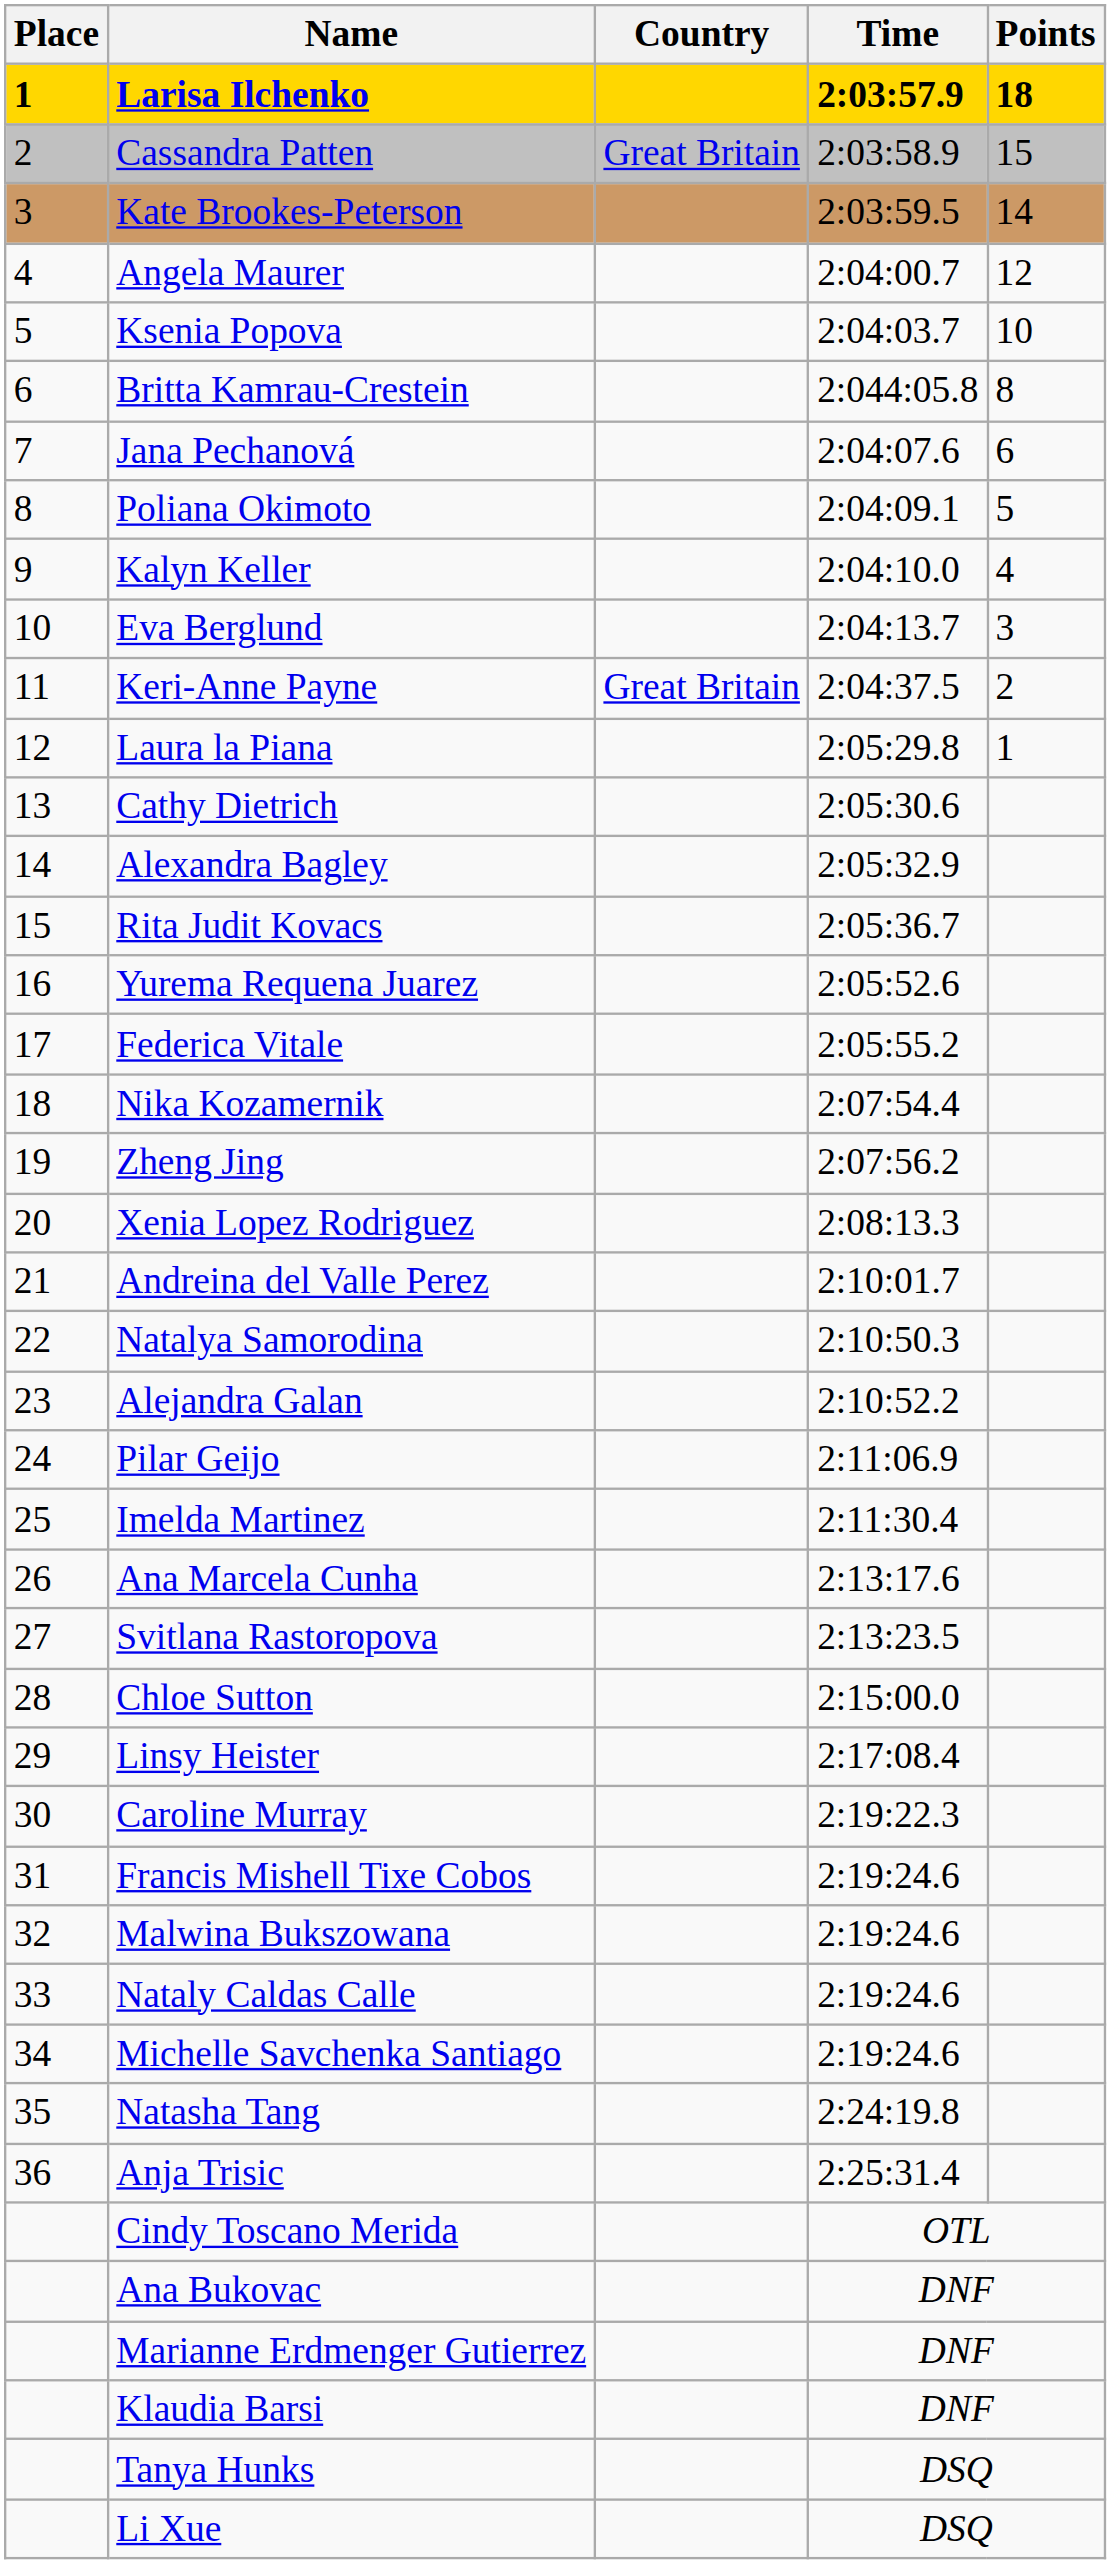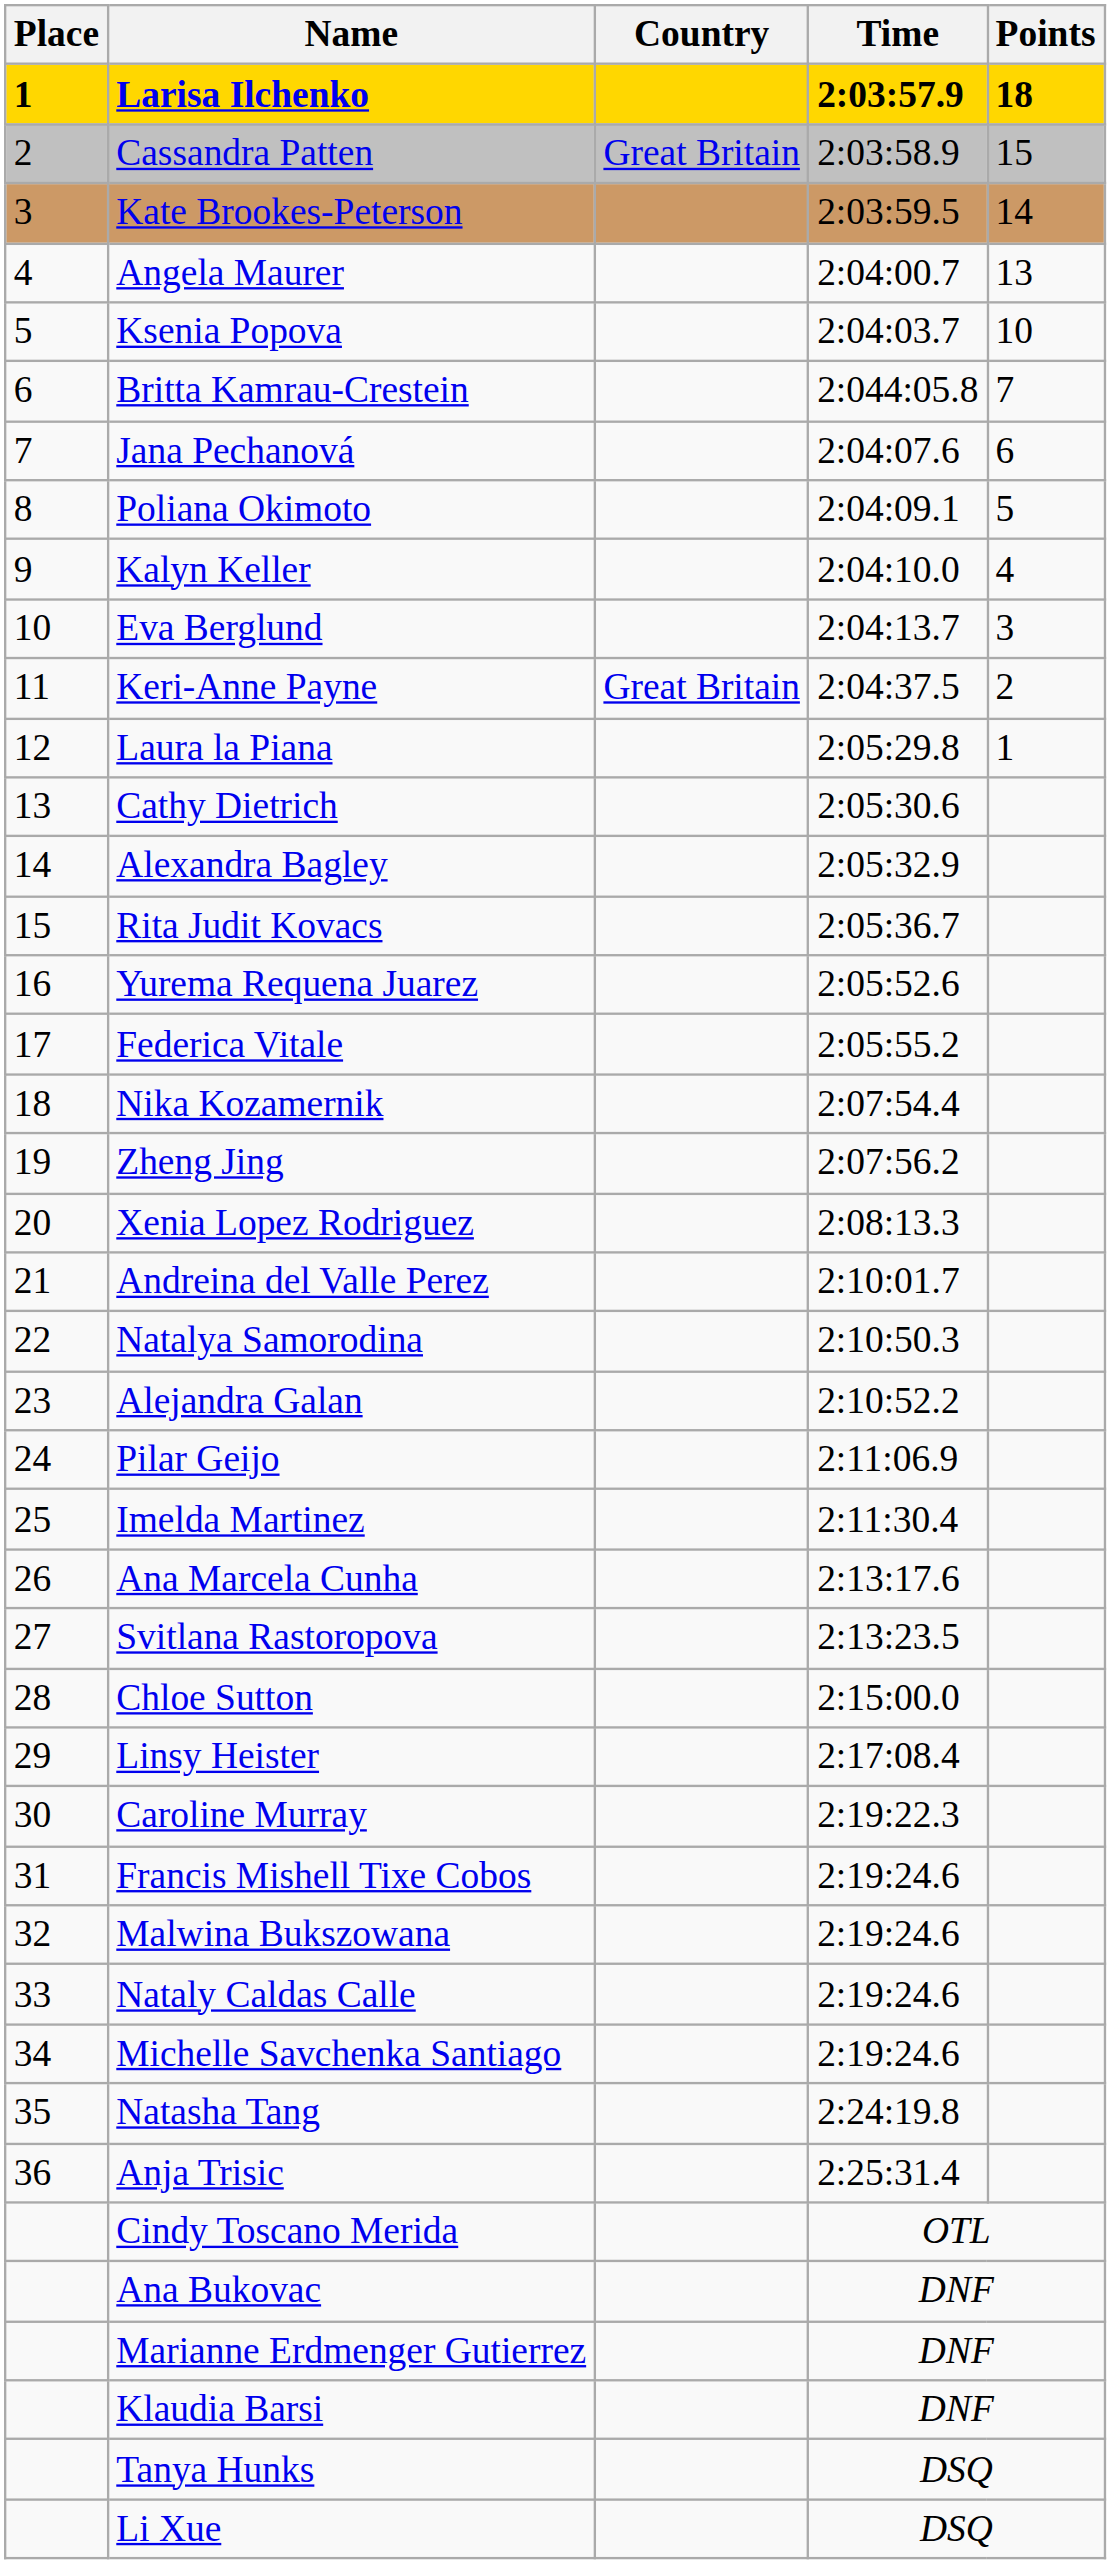 <table class="wikitable">
 <tr>
 <th>Place</th>
 <th>Name</th>
 <th>Country</th>
 <th>Time</th>
 <th>Points</th>
 </tr>
 <tr bgcolor=gold>
 <td><strong>1</strong></td>
 <td><strong><a href='#'>Larisa Ilchenko</a></strong></td>
 <td><strong></strong></td>
 <td><strong>2:03:57.9</strong></td>
 <td><strong>18</strong></td>
 </tr>
 <tr bgcolor=silver>
 <td>2</td>
 <td><a href='#'>Cassandra Patten</a></td>
 <td> <a href='#'>Great Britain</a></td>
 <td>2:03:58.9</td>
 <td>15</td>
 </tr>
 <tr bgcolor=cc9966>
 <td>3</td>
 <td><a href='#'>Kate Brookes-Peterson</a></td>
 <td></td>
 <td>2:03:59.5</td>
 <td>14</td>
 </tr>
 <tr>
 <td>4</td>
 <td><a href='#'>Angela Maurer</a></td>
 <td></td>
 <td>2:04:00.7</td>
-<td>12</td>
+<td>13</td>
 </tr>
 <tr>
 <td>5</td>
 <td><a href='#'>Ksenia Popova</a></td>
 <td></td>
 <td>2:04:03.7</td>
 <td>10</td>
 </tr>
 <tr>
 <td>6</td>
 <td><a href='#'>Britta Kamrau-Crestein</a></td>
 <td></td>
 <td>2:044:05.8</td>
-<td>8</td>
+<td>7</td>
 </tr>
 <tr>
 <td>7</td>
 <td><a href='#'>Jana Pechanová</a></td>
 <td></td>
 <td>2:04:07.6</td>
 <td>6</td>
 </tr>
 <tr>
 <td>8</td>
 <td><a href='#'>Poliana Okimoto</a></td>
 <td></td>
 <td>2:04:09.1</td>
 <td>5</td>
 </tr>
 <tr>
 <td>9</td>
 <td><a href='#'>Kalyn Keller</a></td>
 <td></td>
 <td>2:04:10.0</td>
 <td>4</td>
 </tr>
 <tr>
 <td>10</td>
 <td><a href='#'>Eva Berglund</a></td>
 <td></td>
 <td>2:04:13.7</td>
 <td>3</td>
 </tr>
 <tr>
 <td>11</td>
 <td><a href='#'>Keri-Anne Payne</a></td>
 <td> <a href='#'>Great Britain</a></td>
 <td>2:04:37.5</td>
 <td>2</td>
 </tr>
 <tr>
 <td>12</td>
 <td><a href='#'>Laura la Piana</a></td>
 <td></td>
 <td>2:05:29.8</td>
 <td>1</td>
 </tr>
 <tr>
 <td>13</td>
 <td><a href='#'>Cathy Dietrich</a></td>
 <td></td>
 <td>2:05:30.6</td>
 <td></td>
 </tr>
 <tr>
 <td>14</td>
 <td><a href='#'>Alexandra Bagley</a></td>
 <td></td>
 <td>2:05:32.9</td>
 <td></td>
 </tr>
 <tr>
 <td>15</td>
 <td><a href='#'>Rita Judit Kovacs</a></td>
 <td></td>
 <td>2:05:36.7</td>
 <td></td>
 </tr>
 <tr>
 <td>16</td>
 <td><a href='#'>Yurema Requena Juarez</a></td>
 <td></td>
 <td>2:05:52.6</td>
 <td></td>
 </tr>
 <tr>
 <td>17</td>
 <td><a href='#'>Federica Vitale</a></td>
 <td></td>
 <td>2:05:55.2</td>
 <td></td>
 </tr>
 <tr>
 <td>18</td>
 <td><a href='#'>Nika Kozamernik</a></td>
 <td></td>
 <td>2:07:54.4</td>
 <td></td>
 </tr>
 <tr>
 <td>19</td>
 <td><a href='#'>Zheng Jing</a></td>
 <td></td>
 <td>2:07:56.2</td>
 <td></td>
 </tr>
 <tr>
 <td>20</td>
 <td><a href='#'>Xenia Lopez Rodriguez</a></td>
 <td></td>
 <td>2:08:13.3</td>
 <td></td>
 </tr>
 <tr>
 <td>21</td>
 <td><a href='#'>Andreina del Valle Perez</a></td>
 <td></td>
 <td>2:10:01.7</td>
 <td></td>
 </tr>
 <tr>
 <td>22</td>
 <td><a href='#'>Natalya Samorodina</a></td>
 <td></td>
 <td>2:10:50.3</td>
 <td></td>
 </tr>
 <tr>
 <td>23</td>
 <td><a href='#'>Alejandra Galan</a></td>
 <td></td>
 <td>2:10:52.2</td>
 <td></td>
 </tr>
 <tr>
 <td>24</td>
 <td><a href='#'>Pilar Geijo</a></td>
 <td></td>
 <td>2:11:06.9</td>
 <td></td>
 </tr>
 <tr>
 <td>25</td>
 <td><a href='#'>Imelda Martinez</a></td>
 <td></td>
 <td>2:11:30.4</td>
 <td></td>
 </tr>
 <tr>
 <td>26</td>
 <td><a href='#'>Ana Marcela Cunha</a></td>
 <td></td>
 <td>2:13:17.6</td>
 <td></td>
 </tr>
 <tr>
 <td>27</td>
 <td><a href='#'>Svitlana Rastoropova</a></td>
 <td></td>
 <td>2:13:23.5</td>
 <td></td>
 </tr>
 <tr>
 <td>28</td>
 <td><a href='#'>Chloe Sutton</a></td>
 <td></td>
 <td>2:15:00.0</td>
 <td></td>
 </tr>
 <tr>
 <td>29</td>
 <td><a href='#'>Linsy Heister</a></td>
 <td></td>
 <td>2:17:08.4</td>
 <td></td>
 </tr>
 <tr>
 <td>30</td>
 <td><a href='#'>Caroline Murray</a></td>
 <td></td>
 <td>2:19:22.3</td>
 <td></td>
 </tr>
 <tr>
 <td>31</td>
 <td><a href='#'>Francis Mishell Tixe Cobos</a></td>
 <td></td>
 <td>2:19:24.6</td>
 <td></td>
 </tr>
 <tr>
 <td>32</td>
 <td><a href='#'>Malwina Bukszowana</a></td>
 <td></td>
 <td>2:19:24.6</td>
 <td></td>
 </tr>
 <tr>
 <td>33</td>
 <td><a href='#'>Nataly Caldas Calle</a></td>
 <td></td>
 <td>2:19:24.6</td>
 <td></td>
 </tr>
 <tr>
 <td>34</td>
 <td><a href='#'>Michelle Savchenka Santiago</a></td>
 <td></td>
 <td>2:19:24.6</td>
 <td></td>
 </tr>
 <tr>
 <td>35</td>
 <td><a href='#'>Natasha Tang</a></td>
 <td></td>
 <td>2:24:19.8</td>
 <td></td>
 </tr>
 <tr>
 <td>36</td>
 <td><a href='#'>Anja Trisic</a></td>
 <td></td>
 <td>2:25:31.4</td>
 <td></td>
 </tr>
 <tr>
 <td></td>
 <td><a href='#'>Cindy Toscano Merida</a></td>
 <td></td>
 <td colspan="2" align=center><em>OTL</em></td>
 </tr>
 <tr>
 <td></td>
 <td><a href='#'>Ana Bukovac</a></td>
 <td></td>
 <td colspan="2" align=center><em>DNF</em></td>
 </tr>
 <tr>
 <td></td>
 <td><a href='#'>Marianne Erdmenger Gutierrez</a></td>
 <td></td>
 <td colspan="2" align=center><em>DNF</em></td>
 </tr>
 <tr>
 <td></td>
 <td><a href='#'>Klaudia Barsi</a></td>
 <td></td>
 <td colspan="2" align=center><em>DNF</em></td>
 </tr>
 <tr>
 <td></td>
 <td><a href='#'>Tanya Hunks</a></td>
 <td></td>
 <td colspan="2" align=center><em>DSQ</em></td>
 </tr>
 <tr>
 <td></td>
 <td><a href='#'>Li Xue</a></td>
 <td></td>
 <td colspan="2" align=center><em>DSQ</em></td>
 </tr>
 </table>
